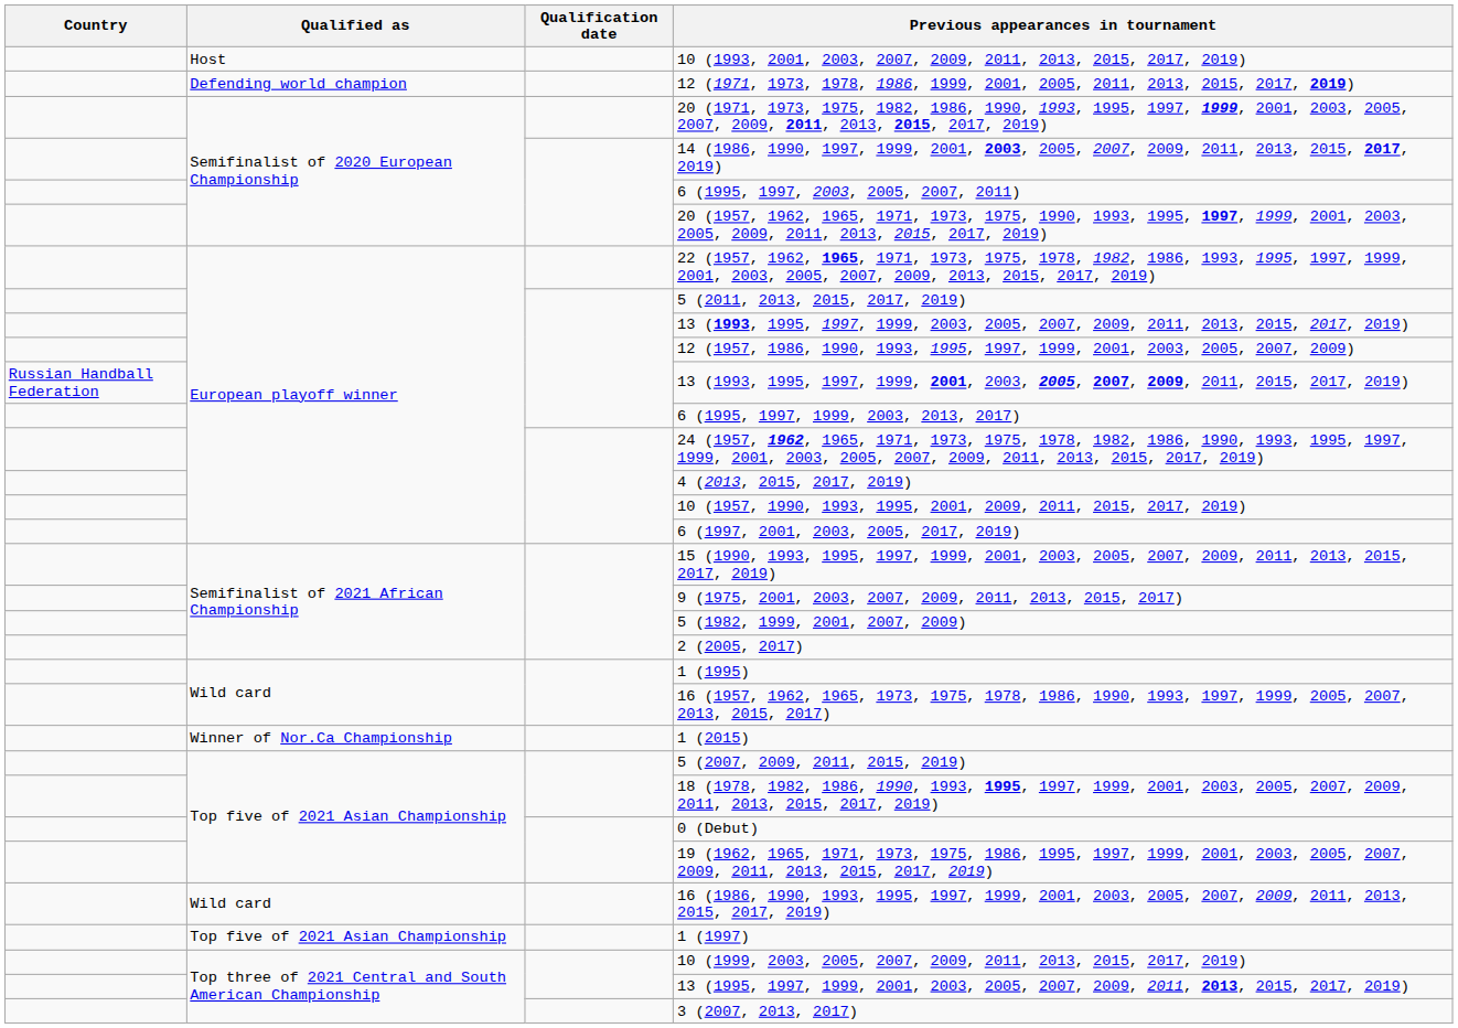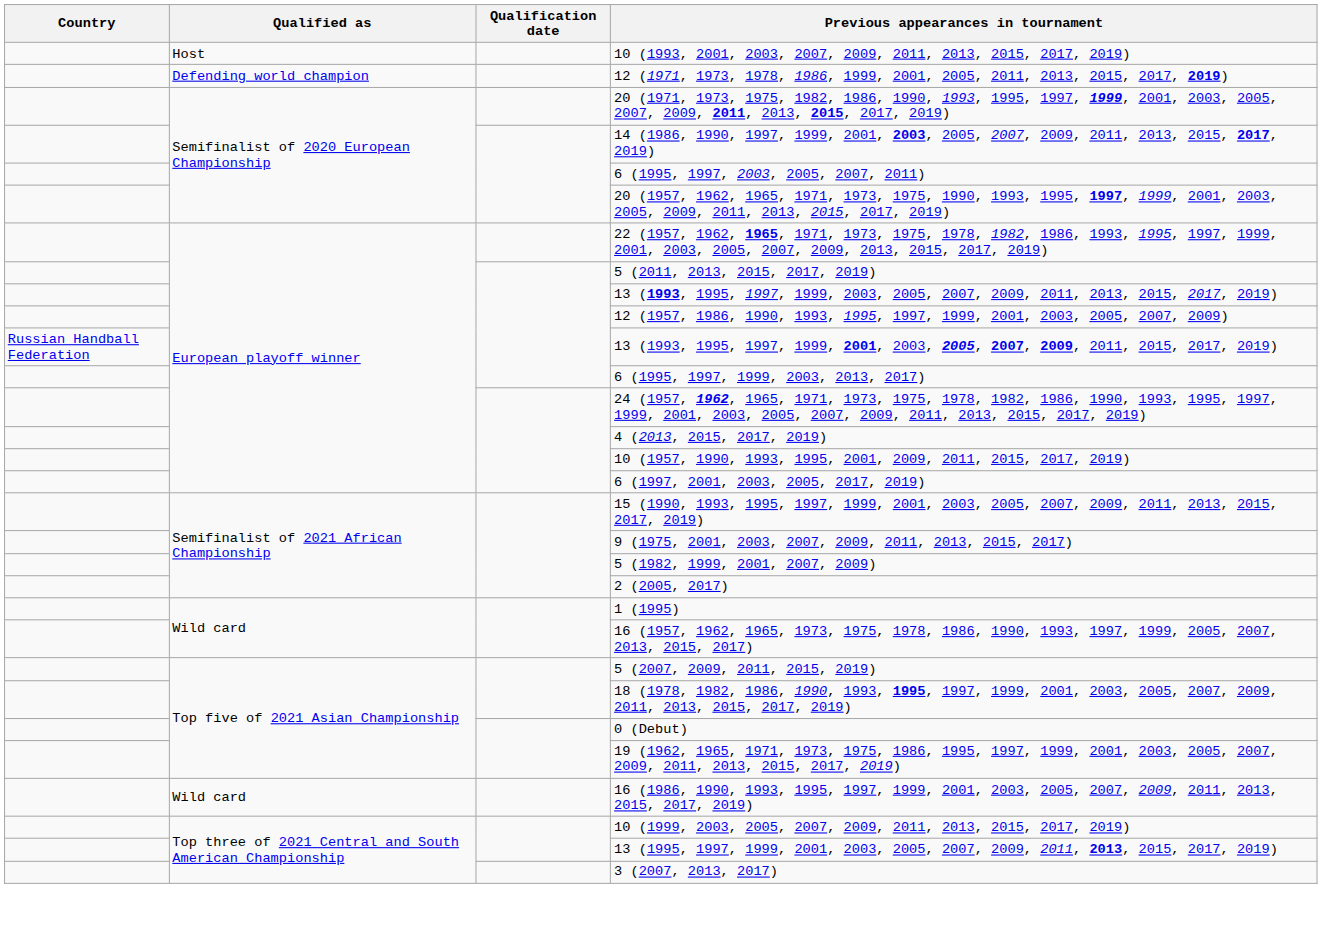 <table class="wikitable sortable">
 <tr>
 <th>Country</th>
 <th>Qualified as</th>
 <th>Qualification date</th>
 <th>Previous appearances in tournament</th>
 </tr>
 <tr>
 <td></td>
 <td>Host</td>
 <td></td>
 <td>10 (<a href='#'>1993</a>, <a href='#'>2001</a>, <a href='#'>2003</a>, <a href='#'>2007</a>, <a href='#'>2009</a>, <a href='#'>2011</a>, <a href='#'>2013</a>, <a href='#'>2015</a>, <a href='#'>2017</a>, <a href='#'>2019</a>)</td>
 </tr>
 <tr>
 <td></td>
 <td><a href='#'>Defending world champion</a></td>
 <td></td>
 <td>12 (<em><a href='#'>1971</a></em>, <a href='#'>1973</a>, <a href='#'>1978</a>, <em><a href='#'>1986</a></em>, <a href='#'>1999</a>, <a href='#'>2001</a>, <a href='#'>2005</a>, <a href='#'>2011</a>, <a href='#'>2013</a>, <a href='#'>2015</a>, <a href='#'>2017</a>, <strong><a href='#'>2019</a></strong>)</td>
 </tr>
 <tr>
 <td></td>
 <td rowspan=4>Semifinalist of <a href='#'>2020 European Championship</a></td>
 <td></td>
 <td>20 (<a href='#'>1971</a>, <a href='#'>1973</a>, <a href='#'>1975</a>, <a href='#'>1982</a>, <a href='#'>1986</a>, <a href='#'>1990</a>, <em><a href='#'>1993</a></em>, <a href='#'>1995</a>, <a href='#'>1997</a>, <strong><em><a href='#'>1999</a></em></strong>, <a href='#'>2001</a>, <a href='#'>2003</a>, <a href='#'>2005</a>, <a href='#'>2007</a>, <a href='#'>2009</a>, <strong><a href='#'>2011</a></strong>, <a href='#'>2013</a>, <strong><a href='#'>2015</a></strong>, <a href='#'>2017</a>, <a href='#'>2019</a>)</td>
 </tr>
 <tr>
 <td></td>
 <td rowspan=3></td>
 <td>14 (<a href='#'>1986</a>, <a href='#'>1990</a>, <a href='#'>1997</a>, <a href='#'>1999</a>, <a href='#'>2001</a>, <strong><a href='#'>2003</a></strong>, <a href='#'>2005</a>, <em><a href='#'>2007</a></em>, <a href='#'>2009</a>, <a href='#'>2011</a>, <a href='#'>2013</a>, <a href='#'>2015</a>, <strong><a href='#'>2017</a></strong>, <a href='#'>2019</a>)</td>
 </tr>
 <tr>
 <td></td>
 <td>6 (<a href='#'>1995</a>, <a href='#'>1997</a>, <em><a href='#'>2003</a></em>, <a href='#'>2005</a>, <a href='#'>2007</a>, <a href='#'>2011</a>)</td>
 </tr>
 <tr>
 <td></td>
 <td>20 (<a href='#'>1957</a>, <a href='#'>1962</a>, <a href='#'>1965</a>, <a href='#'>1971</a>, <a href='#'>1973</a>, <a href='#'>1975</a>, <a href='#'>1990</a>, <a href='#'>1993</a>, <a href='#'>1995</a>, <strong><a href='#'>1997</a></strong>, <em><a href='#'>1999</a></em>, <a href='#'>2001</a>, <a href='#'>2003</a>, <a href='#'>2005</a>, <a href='#'>2009</a>, <a href='#'>2011</a>, <a href='#'>2013</a>, <em><a href='#'>2015</a></em>, <a href='#'>2017</a>, <a href='#'>2019</a>)</td>
 </tr>
 <tr>
 <td></td>
 <td rowspan=10><a href='#'>European playoff winner</a></td>
 <td></td>
 <td>22 (<a href='#'>1957</a>, <a href='#'>1962</a>, <strong><a href='#'>1965</a></strong>, <a href='#'>1971</a>, <a href='#'>1973</a>, <a href='#'>1975</a>, <a href='#'>1978</a>, <em><a href='#'>1982</a></em>, <a href='#'>1986</a>, <a href='#'>1993</a>, <em><a href='#'>1995</a></em>, <a href='#'>1997</a>, <a href='#'>1999</a>, <a href='#'>2001</a>, <a href='#'>2003</a>, <a href='#'>2005</a>, <a href='#'>2007</a>, <a href='#'>2009</a>, <a href='#'>2013</a>, <a href='#'>2015</a>, <a href='#'>2017</a>, <a href='#'>2019</a>)</td>
 </tr>
 <tr>
 <td></td>
 <td rowspan=5></td>
 <td>5 (<a href='#'>2011</a>, <a href='#'>2013</a>, <a href='#'>2015</a>, <a href='#'>2017</a>, <a href='#'>2019</a>)</td>
 </tr>
 <tr>
 <td></td>
 <td>13 (<strong><a href='#'>1993</a></strong>, <a href='#'>1995</a>, <em><a href='#'>1997</a></em>, <a href='#'>1999</a>, <a href='#'>2003</a>, <a href='#'>2005</a>, <a href='#'>2007</a>, <a href='#'>2009</a>, <a href='#'>2011</a>, <a href='#'>2013</a>, <a href='#'>2015</a>, <em><a href='#'>2017</a></em>, <a href='#'>2019</a>)</td>
 </tr>
 <tr>
 <td></td>
 <td>12 (<a href='#'>1957</a>, <a href='#'>1986</a>, <a href='#'>1990</a>, <a href='#'>1993</a>, <em><a href='#'>1995</a></em>, <a href='#'>1997</a>, <a href='#'>1999</a>, <a href='#'>2001</a>, <a href='#'>2003</a>, <a href='#'>2005</a>, <a href='#'>2007</a>, <a href='#'>2009</a>)</td>
 </tr>
 <tr>
 <td><a href='#'>Russian Handball Federation</a></td>
 <td>13 (<a href='#'>1993</a>, <a href='#'>1995</a>, <a href='#'>1997</a>, <a href='#'>1999</a>, <strong><a href='#'>2001</a></strong>, <a href='#'>2003</a>, <strong><em><a href='#'>2005</a></em></strong>, <strong><a href='#'>2007</a></strong>, <strong><a href='#'>2009</a></strong>, <a href='#'>2011</a>, <a href='#'>2015</a>, <a href='#'>2017</a>, <a href='#'>2019</a>)</td>
 </tr>
 <tr>
 <td></td>
 <td>6 (<a href='#'>1995</a>, <a href='#'>1997</a>, <a href='#'>1999</a>, <a href='#'>2003</a>, <a href='#'>2013</a>, <a href='#'>2017</a>)</td>
 </tr>
 <tr>
 <td></td>
 <td rowspan=4></td>
 <td>24 (<a href='#'>1957</a>, <strong><em><a href='#'>1962</a></em></strong>, <a href='#'>1965</a>, <a href='#'>1971</a>, <a href='#'>1973</a>, <a href='#'>1975</a>, <a href='#'>1978</a>, <a href='#'>1982</a>, <a href='#'>1986</a>, <a href='#'>1990</a>, <a href='#'>1993</a>, <a href='#'>1995</a>, <a href='#'>1997</a>, <a href='#'>1999</a>, <a href='#'>2001</a>, <a href='#'>2003</a>, <a href='#'>2005</a>, <a href='#'>2007</a>, <a href='#'>2009</a>, <a href='#'>2011</a>, <a href='#'>2013</a>, <a href='#'>2015</a>, <a href='#'>2017</a>, <a href='#'>2019</a>)</td>
 </tr>
 <tr>
 <td></td>
 <td>4 (<em><a href='#'>2013</a></em>, <a href='#'>2015</a>, <a href='#'>2017</a>, <a href='#'>2019</a>)</td>
 </tr>
 <tr>
 <td></td>
 <td>10 (<a href='#'>1957</a>, <a href='#'>1990</a>, <a href='#'>1993</a>, <a href='#'>1995</a>, <a href='#'>2001</a>, <a href='#'>2009</a>, <a href='#'>2011</a>, <a href='#'>2015</a>, <a href='#'>2017</a>, <a href='#'>2019</a>)</td>
 </tr>
 <tr>
 <td></td>
 <td>6 (<a href='#'>1997</a>, <a href='#'>2001</a>, <a href='#'>2003</a>, <a href='#'>2005</a>, <a href='#'>2017</a>, <a href='#'>2019</a>)</td>
 </tr>
 <tr>
 <td></td>
 <td rowspan=4>Semifinalist of <a href='#'>2021 African Championship</a></td>
 <td rowspan=4></td>
 <td>15 (<a href='#'>1990</a>, <a href='#'>1993</a>, <a href='#'>1995</a>, <a href='#'>1997</a>, <a href='#'>1999</a>, <a href='#'>2001</a>, <a href='#'>2003</a>, <a href='#'>2005</a>, <a href='#'>2007</a>, <a href='#'>2009</a>, <a href='#'>2011</a>, <a href='#'>2013</a>, <a href='#'>2015</a>, <a href='#'>2017</a>, <a href='#'>2019</a>)</td>
 </tr>
 <tr>
 <td></td>
 <td>9 (<a href='#'>1975</a>, <a href='#'>2001</a>, <a href='#'>2003</a>, <a href='#'>2007</a>, <a href='#'>2009</a>, <a href='#'>2011</a>, <a href='#'>2013</a>, <a href='#'>2015</a>, <a href='#'>2017</a>)</td>
 </tr>
 <tr>
 <td></td>
 <td>5 (<a href='#'>1982</a>, <a href='#'>1999</a>, <a href='#'>2001</a>, <a href='#'>2007</a>, <a href='#'>2009</a>)</td>
 </tr>
 <tr>
 <td></td>
 <td>2 (<a href='#'>2005</a>, <a href='#'>2017</a>)</td>
 </tr>
 <tr>
 <td></td>
 <td rowspan=2>Wild card</td>
 <td rowspan=2></td>
 <td>1 (<a href='#'>1995</a>)</td>
 </tr>
 <tr>
 <td></td>
 <td>16 (<a href='#'>1957</a>, <a href='#'>1962</a>, <a href='#'>1965</a>, <a href='#'>1973</a>, <a href='#'>1975</a>, <a href='#'>1978</a>, <a href='#'>1986</a>, <a href='#'>1990</a>, <a href='#'>1993</a>, <a href='#'>1997</a>, <a href='#'>1999</a>, <a href='#'>2005</a>, <a href='#'>2007</a>, <a href='#'>2013</a>, <a href='#'>2015</a>, <a href='#'>2017</a>)</td>
 </tr>
 <tr>
 <td></td>
-<td>Winner of <a href='#'>Nor.Ca Championship</a></td>
-<td></td>
-<td>1 (<a href='#'>2015</a>)</td>
-</tr>
-<tr>
-<td></td>
 <td rowspan=4>Top five of <a href='#'>2021 Asian Championship</a></td>
 <td rowspan=2></td>
 <td>5 (<a href='#'>2007</a>, <a href='#'>2009</a>, <a href='#'>2011</a>, <a href='#'>2015</a>, <a href='#'>2019</a>)</td>
 </tr>
 <tr>
 <td></td>
 <td>18 (<a href='#'>1978</a>, <a href='#'>1982</a>, <a href='#'>1986</a>, <em><a href='#'>1990</a></em>, <a href='#'>1993</a>, <strong><a href='#'>1995</a></strong>, <a href='#'>1997</a>, <a href='#'>1999</a>, <a href='#'>2001</a>, <a href='#'>2003</a>, <a href='#'>2005</a>, <a href='#'>2007</a>, <a href='#'>2009</a>, <a href='#'>2011</a>, <a href='#'>2013</a>, <a href='#'>2015</a>, <a href='#'>2017</a>, <a href='#'>2019</a>)</td>
 </tr>
 <tr>
 <td></td>
 <td rowspan=2></td>
 <td>0 (Debut)</td>
 </tr>
 <tr>
 <td></td>
 <td>19 (<a href='#'>1962</a>, <a href='#'>1965</a>, <a href='#'>1971</a>, <a href='#'>1973</a>, <a href='#'>1975</a>, <a href='#'>1986</a>, <a href='#'>1995</a>, <a href='#'>1997</a>, <a href='#'>1999</a>, <a href='#'>2001</a>, <a href='#'>2003</a>, <a href='#'>2005</a>, <a href='#'>2007</a>, <a href='#'>2009</a>, <a href='#'>2011</a>, <a href='#'>2013</a>, <a href='#'>2015</a>, <a href='#'>2017</a>, <em><a href='#'>2019</a></em>)</td>
 </tr>
 <tr>
 <td></td>
 <td>Wild card</td>
 <td></td>
 <td>16 (<a href='#'>1986</a>, <a href='#'>1990</a>, <a href='#'>1993</a>, <a href='#'>1995</a>, <a href='#'>1997</a>, <a href='#'>1999</a>, <a href='#'>2001</a>, <a href='#'>2003</a>, <a href='#'>2005</a>, <a href='#'>2007</a>, <em><a href='#'>2009</a></em>, <a href='#'>2011</a>, <a href='#'>2013</a>, <a href='#'>2015</a>, <a href='#'>2017</a>, <a href='#'>2019</a>)</td>
 </tr>
 <tr>
 <td></td>
-<td>Top five of <a href='#'>2021 Asian Championship</a></td>
-<td></td>
-<td>1 (<a href='#'>1997</a>)</td>
-</tr>
-<tr>
-<td></td>
 <td rowspan=3>Top three of <a href='#'>2021 Central and South American Championship</a></td>
 <td rowspan=2></td>
 <td>10 (<a href='#'>1999</a>, <a href='#'>2003</a>, <a href='#'>2005</a>, <a href='#'>2007</a>, <a href='#'>2009</a>, <a href='#'>2011</a>, <a href='#'>2013</a>, <a href='#'>2015</a>, <a href='#'>2017</a>, <a href='#'>2019</a>)</td>
 </tr>
 <tr>
 <td></td>
 <td>13 (<a href='#'>1995</a>, <a href='#'>1997</a>, <a href='#'>1999</a>, <a href='#'>2001</a>, <a href='#'>2003</a>, <a href='#'>2005</a>, <a href='#'>2007</a>, <a href='#'>2009</a>, <em><a href='#'>2011</a></em>, <strong><a href='#'>2013</a></strong>, <a href='#'>2015</a>, <a href='#'>2017</a>, <a href='#'>2019</a>)</td>
 </tr>
 <tr>
 <td></td>
 <td></td>
 <td>3 (<a href='#'>2007</a>, <a href='#'>2013</a>, <a href='#'>2017</a>)</td>
 </tr>
 </table>
